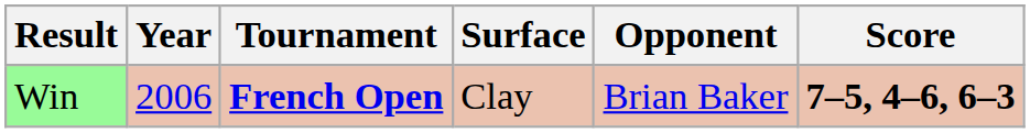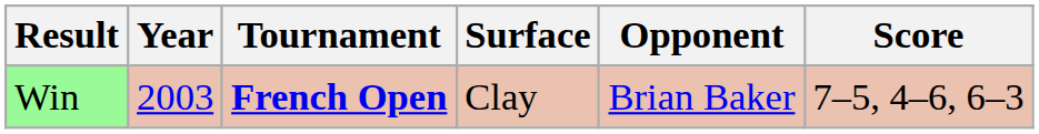 <table class="wikitable">
 <tr>
 <th>Result</th>
 <th>Year</th>
 <th>Tournament</th>
 <th>Surface</th>
 <th>Opponent</th>
 <th class="unsortable">Score</th>
 </tr>
 <tr style="background:#ebc2af;">
 <td bgcolor=98fb98>Win</td>
-<td><a href='#'>2006</a></td>
+<td><a href='#'>2003</a></td>
 <td><strong><a href='#'>French Open</a></strong></td>
 <td>Clay</td>
 <td> <a href='#'>Brian Baker</a></td>
-<td><strong>7–5, 4–6, 6–3</strong></td>
+<td>7–5, 4–6, 6–3</td>
 </tr>
 </table>
